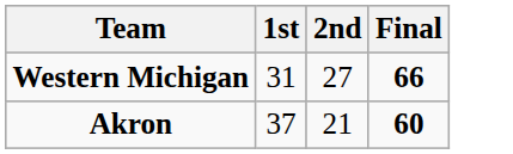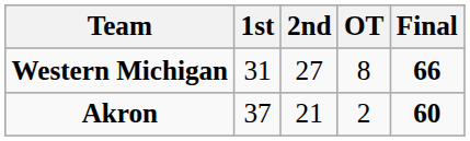 <table class="wikitable" style="text-align:center">
 <tr>
 <th>Team</th>
 <th>1st</th>
 <th>2nd</th>
+<th>OT</th>
 <th>Final</th>
 </tr>
 <tr>
 <td><strong>Western Michigan</strong></td>
 <td>31</td>
 <td>27</td>
+<td>8</td>
 <td><strong>66</strong></td>
 </tr>
 <tr>
 <td><strong>Akron</strong></td>
 <td>37</td>
 <td>21</td>
+<td>2</td>
 <td><strong>60</strong></td>
 </tr>
 </table>
